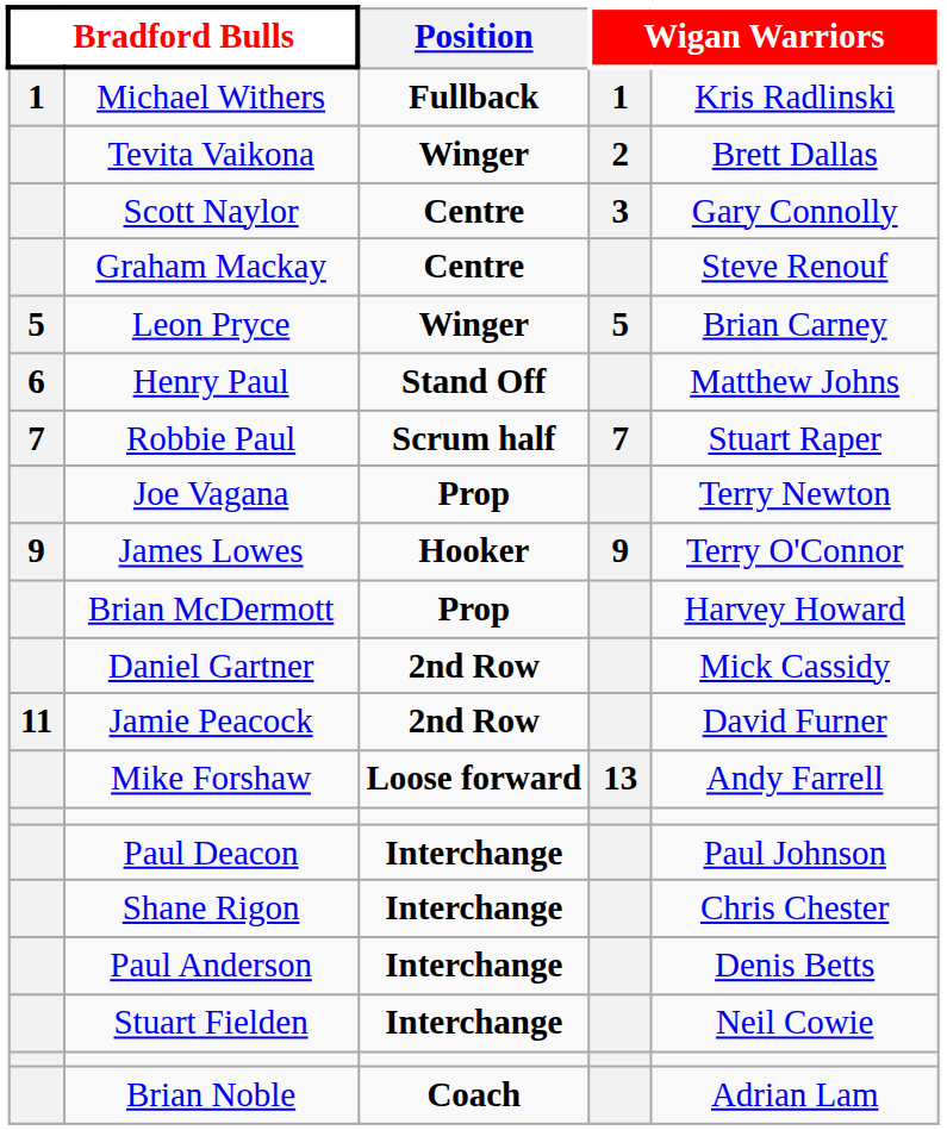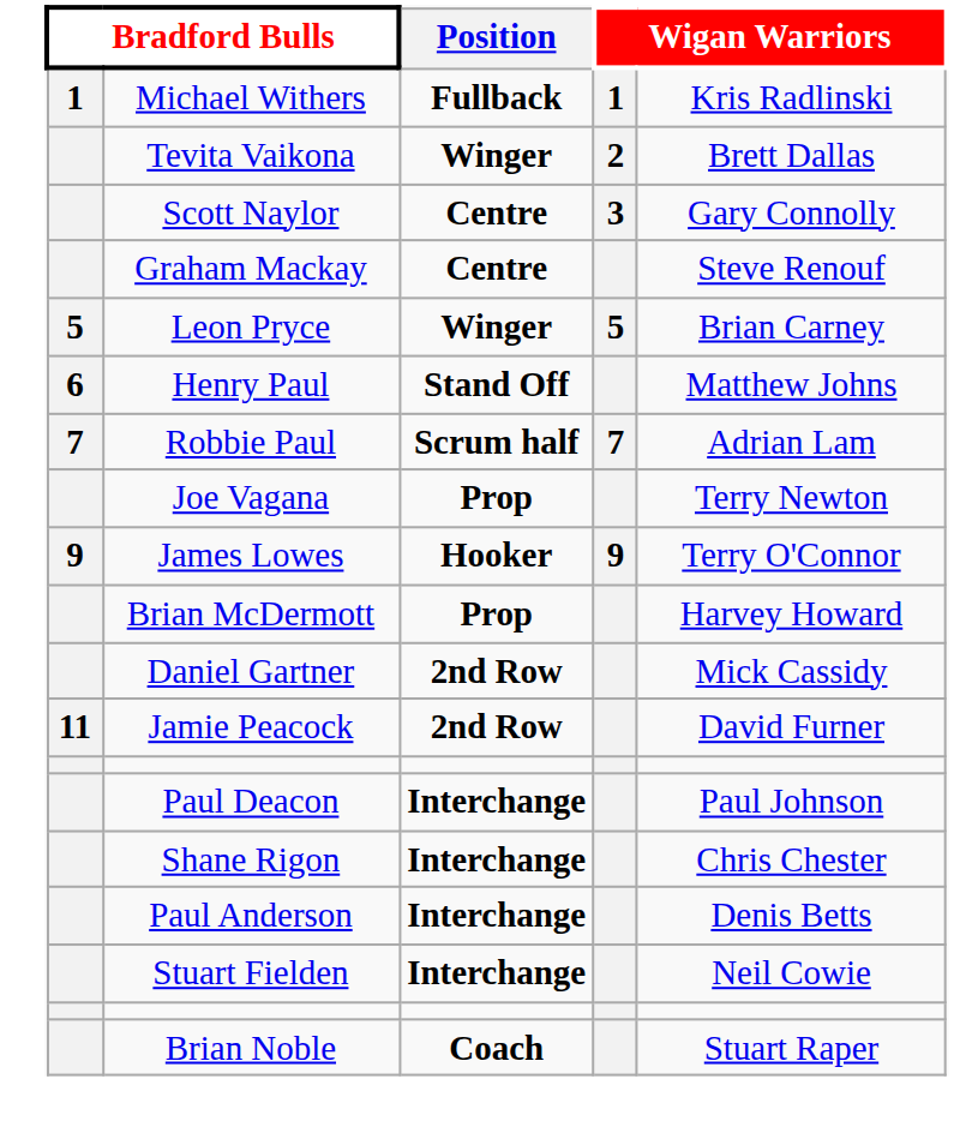 <table class="wikitable" style="float:right; font-size:90%;">
 <tr>
 <th colspan="2"  style="width:138px; background:white; color:red; border:2px solid black;"><strong>Bradford Bulls</strong></th>
 <th><a href='#'>Position</a></th>
 <th colspan="2"  style="width:138px; background:red; color:white; border:2px solid white;"><strong>Wigan Warriors</strong></th>
 </tr>
 <tr style="text-align:center;">
 <th>1</th>
 <td> <a href='#'>Michael Withers</a></td>
 <td><strong>Fullback</strong></td>
 <th>1</th>
 <td> <a href='#'>Kris Radlinski</a></td>
 </tr>
 <tr style="text-align:center;">
 <th></th>
 <td> <a href='#'>Tevita Vaikona</a></td>
 <td><strong>Winger</strong></td>
 <th>2</th>
 <td> <a href='#'>Brett Dallas</a></td>
 </tr>
 <tr style="text-align:center;"|>
 <th></th>
 <td> <a href='#'>Scott Naylor</a></td>
 <td><strong>Centre</strong></td>
 <th>3</th>
 <td> <a href='#'>Gary Connolly</a></td>
 </tr>
 <tr style="text-align:center;">
 <th></th>
 <td> <a href='#'>Graham Mackay</a></td>
 <td><strong>Centre</strong></td>
 <th></th>
 <td> <a href='#'>Steve Renouf</a></td>
 </tr>
 <tr style="text-align:center;"|>
 <th>5</th>
 <td> <a href='#'>Leon Pryce</a></td>
 <td><strong>Winger</strong></td>
 <th>5</th>
 <td> <a href='#'>Brian Carney</a></td>
 </tr>
 <tr style="text-align:center;">
 <th>6</th>
 <td> <a href='#'>Henry Paul</a></td>
 <td><strong>Stand Off</strong></td>
 <th></th>
 <td> <a href='#'>Matthew Johns</a></td>
 </tr>
 <tr style="text-align:center;">
 <th>7</th>
 <td> <a href='#'>Robbie Paul</a></td>
 <td><strong>Scrum half</strong></td>
 <th>7</th>
-<td> <a href='#'>Stuart Raper</a></td>
+<td> <a href='#'>Adrian Lam</a></td>
 </tr>
 <tr style="text-align:center;"|>
 <th></th>
 <td> <a href='#'>Joe Vagana</a></td>
 <td><strong>Prop</strong></td>
 <th></th>
 <td> <a href='#'>Terry Newton</a></td>
 </tr>
 <tr style="text-align:center;">
 <th>9</th>
 <td> <a href='#'>James Lowes</a></td>
 <td><strong>Hooker</strong></td>
 <th>9</th>
 <td> <a href='#'>Terry O'Connor</a></td>
 </tr>
 <tr style="text-align:center;">
 <th></th>
 <td> <a href='#'>Brian McDermott</a></td>
 <td><strong>Prop</strong></td>
 <th></th>
 <td> <a href='#'>Harvey Howard</a></td>
 </tr>
 <tr style="text-align:center;">
 <th></th>
 <td> <a href='#'>Daniel Gartner</a></td>
 <td><strong>2nd Row</strong></td>
 <th></th>
 <td> <a href='#'>Mick Cassidy</a></td>
 </tr>
 <tr style="text-align:center;">
 <th>11</th>
 <td> <a href='#'>Jamie Peacock</a></td>
 <td><strong>2nd Row</strong></td>
 <th></th>
 <td> <a href='#'>David Furner</a></td>
-</tr>
-<tr style="text-align:center;">
-<th></th>
-<td> <a href='#'>Mike Forshaw</a></td>
-<td><strong>Loose forward</strong></td>
-<th>13</th>
-<td> <a href='#'>Andy Farrell</a></td>
 </tr>
 <tr style="text-align:center;">
 <th></th>
 <td></td>
 <td></td>
 <th></th>
 <td></td>
 </tr>
 <tr style="text-align:center;">
 <th></th>
 <td> <a href='#'>Paul Deacon</a></td>
 <td><strong>Interchange</strong></td>
 <th></th>
 <td> <a href='#'>Paul Johnson</a></td>
 </tr>
 <tr style="text-align:center;">
 <th></th>
 <td> <a href='#'>Shane Rigon</a></td>
 <td><strong>Interchange</strong></td>
 <th></th>
 <td> <a href='#'>Chris Chester</a></td>
 </tr>
 <tr style="text-align:center;">
 <th></th>
 <td> <a href='#'>Paul Anderson</a></td>
 <td><strong>Interchange</strong></td>
 <th></th>
 <td> <a href='#'>Denis Betts</a></td>
 </tr>
 <tr style="text-align:center;">
 <th></th>
 <td> <a href='#'>Stuart Fielden</a></td>
 <td><strong>Interchange</strong></td>
 <th></th>
 <td> <a href='#'>Neil Cowie</a></td>
 </tr>
 <tr style="text-align:center;">
 <th></th>
 <td></td>
 <td></td>
 <th></th>
 <td></td>
 </tr>
 <tr style="text-align:center;">
 <th></th>
 <td> <a href='#'>Brian Noble</a></td>
 <td><strong>Coach</strong></td>
 <th></th>
-<td> <a href='#'>Adrian Lam</a></td>
+<td> <a href='#'>Stuart Raper</a></td>
 </tr>
 </table>
